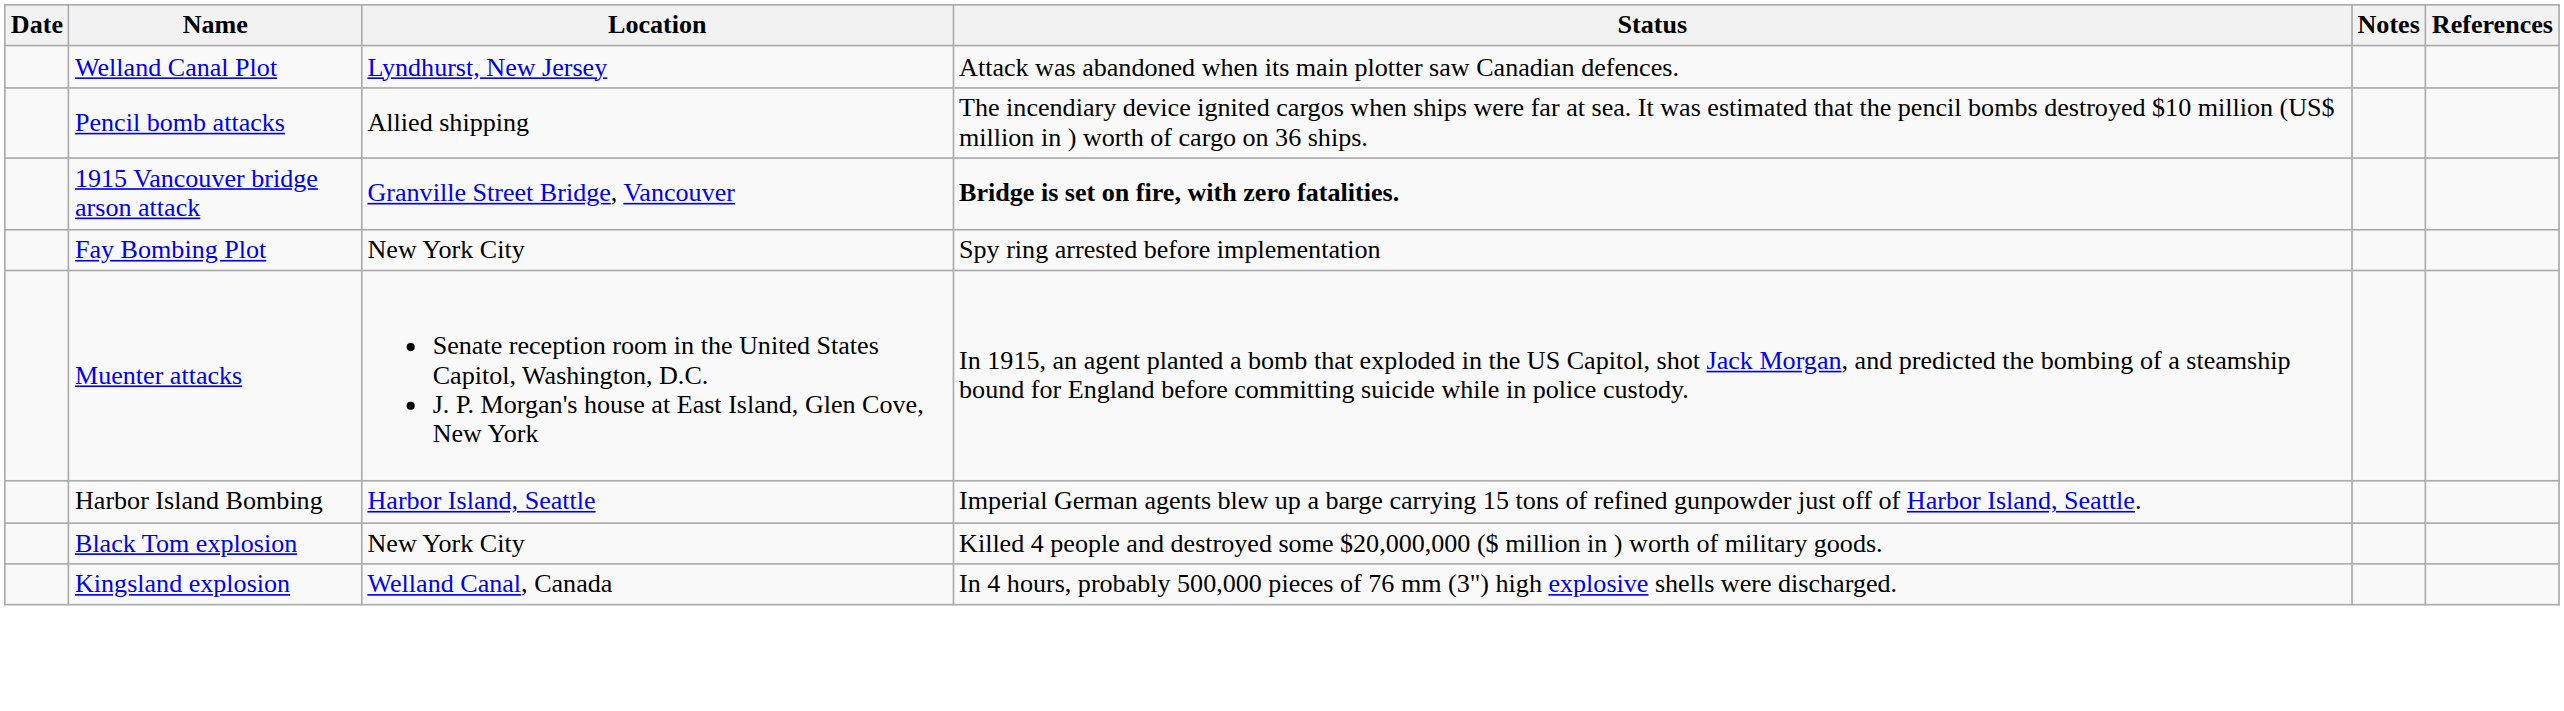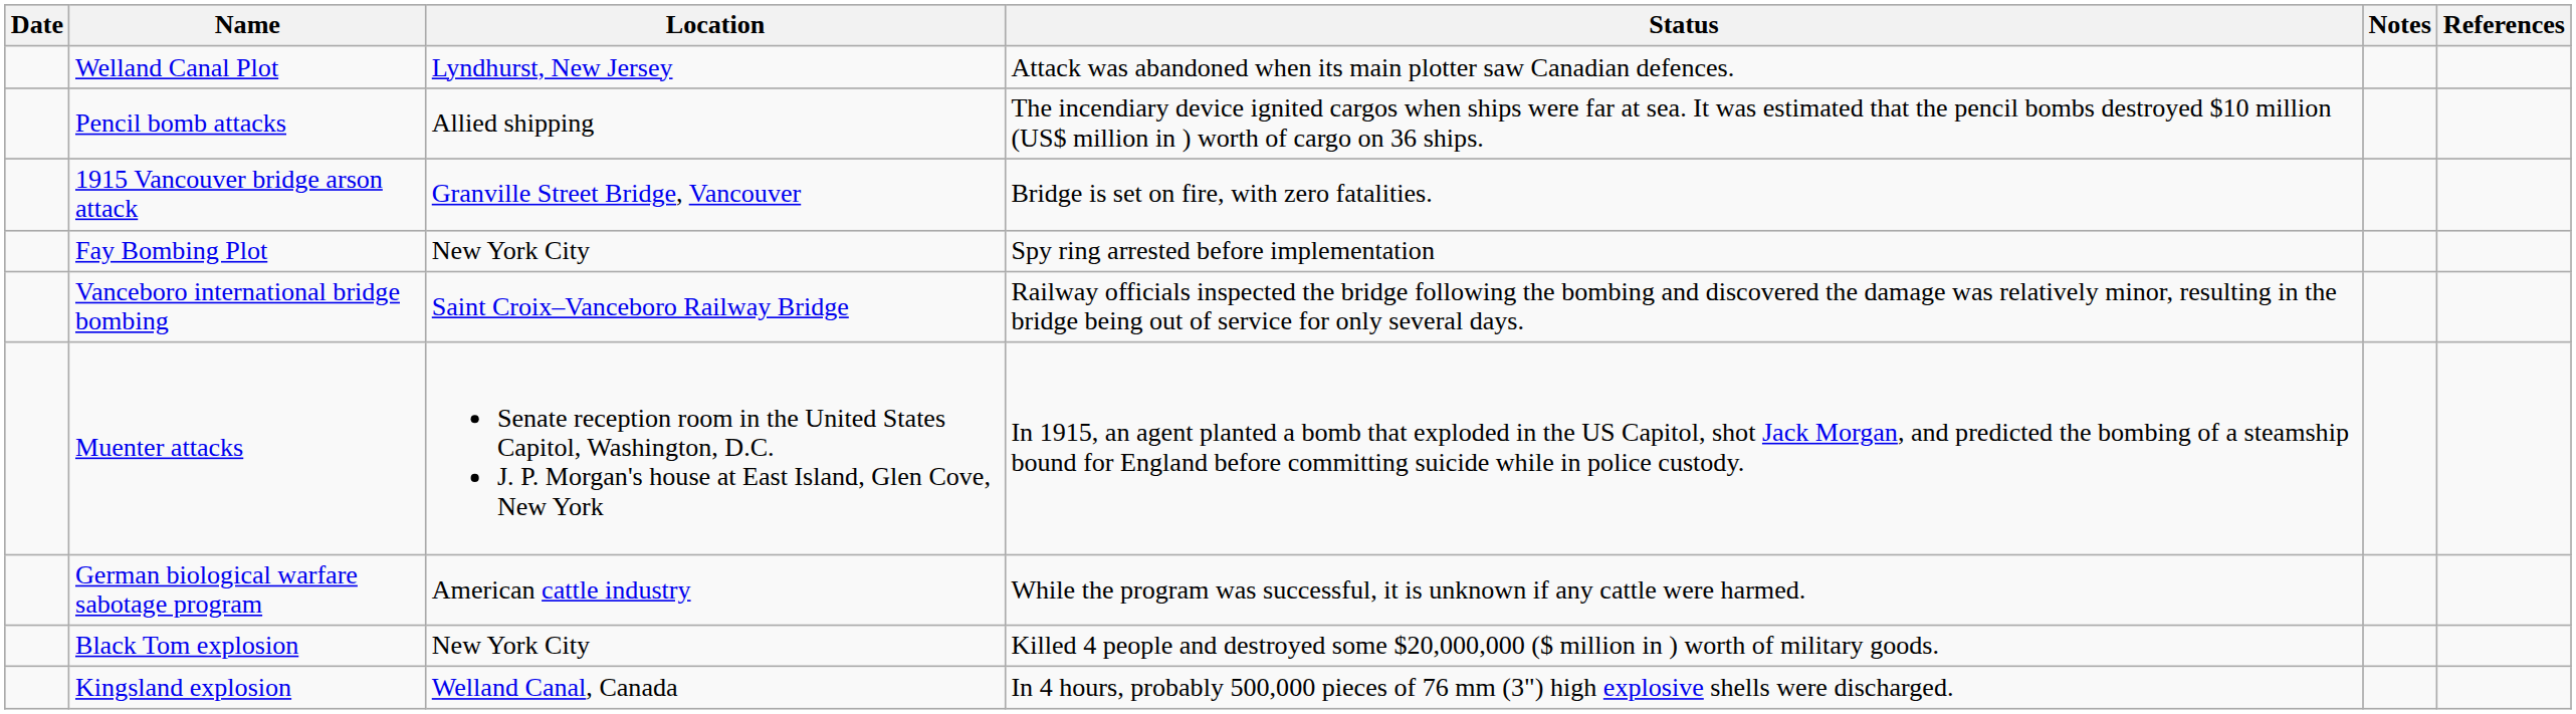 <table class="wikitable sortable">
 <tr>
 <th>Date</th>
 <th>Name</th>
 <th>Location</th>
 <th>Status</th>
 <th>Notes</th>
 <th>References</th>
 </tr>
 <tr>
 <td></td>
 <td><a href='#'>Welland Canal Plot</a></td>
 <td><a href='#'>Lyndhurst, New Jersey</a></td>
 <td>Attack was abandoned when its main plotter saw Canadian defences.</td>
 <td></td>
 <td></td>
 </tr>
 <tr>
 <td></td>
 <td><a href='#'>Pencil bomb attacks</a></td>
 <td>Allied shipping</td>
 <td>The incendiary device ignited cargos when ships were far at sea.  It was estimated that the pencil bombs destroyed $10 million (US$  million in ) worth of cargo on 36 ships.</td>
 <td></td>
 <td></td>
 </tr>
 <tr>
 <td></td>
 <td><a href='#'>1915 Vancouver bridge arson attack</a></td>
 <td><a href='#'>Granville Street Bridge</a>, <a href='#'>Vancouver</a></td>
-<td><strong>Bridge is set on fire, with zero fatalities.</strong></td>
+<td>Bridge is set on fire, with zero fatalities.</td>
 <td></td>
 <td></td>
 </tr>
 <tr>
 <td></td>
 <td><a href='#'>Fay Bombing Plot</a></td>
 <td>New York City</td>
 <td>Spy ring arrested before implementation</td>
 <td></td>
 <td></td>
 </tr>
 <tr>
 <td></td>
+<td><a href='#'>Vanceboro international bridge bombing</a></td>
+<td><a href='#'>Saint Croix–Vanceboro Railway Bridge</a></td>
+<td>Railway officials inspected the bridge following the bombing and discovered the damage was relatively minor, resulting in the bridge being out of service for only several days.</td>
+<td></td>
+<td></td>
+</tr>
+<tr>
+<td></td>
 <td><a href='#'>Muenter attacks</a></td>
 <td><br><ul><li>Senate reception room in the United States Capitol, Washington, D.C.</li><li>J. P. Morgan's house at East Island, Glen Cove, New York</li></ul></td>
 <td>In 1915, an agent planted a bomb that exploded in the US Capitol, shot <a href='#'>Jack Morgan</a>, and predicted the bombing of a steamship bound for England before committing suicide while in police custody.</td>
 <td></td>
 <td></td>
 </tr>
 <tr>
 <td></td>
-<td>Harbor Island Bombing</td>
-<td><a href='#'>Harbor Island, Seattle</a></td>
-<td>Imperial German agents blew up a barge carrying 15 tons of refined gunpowder just off of <a href='#'>Harbor Island, Seattle</a>.</td>
+<td><a href='#'>German biological warfare sabotage program</a></td>
+<td>American <a href='#'>cattle industry</a></td>
+<td>While the program was successful, it is unknown if any cattle were harmed.</td>
 <td></td>
 <td></td>
 </tr>
 <tr>
 <td></td>
 <td><a href='#'>Black Tom explosion</a></td>
 <td>New York City</td>
 <td>Killed 4 people and destroyed some $20,000,000 ($ million in ) worth of military goods.</td>
 <td></td>
 <td></td>
 </tr>
 <tr>
 <td></td>
 <td><a href='#'>Kingsland explosion</a></td>
 <td><a href='#'>Welland Canal</a>, Canada</td>
 <td>In 4 hours, probably 500,000 pieces of 76 mm (3") high <a href='#'>explosive</a> shells were discharged.</td>
 <td></td>
 <td></td>
 </tr>
 </table>
